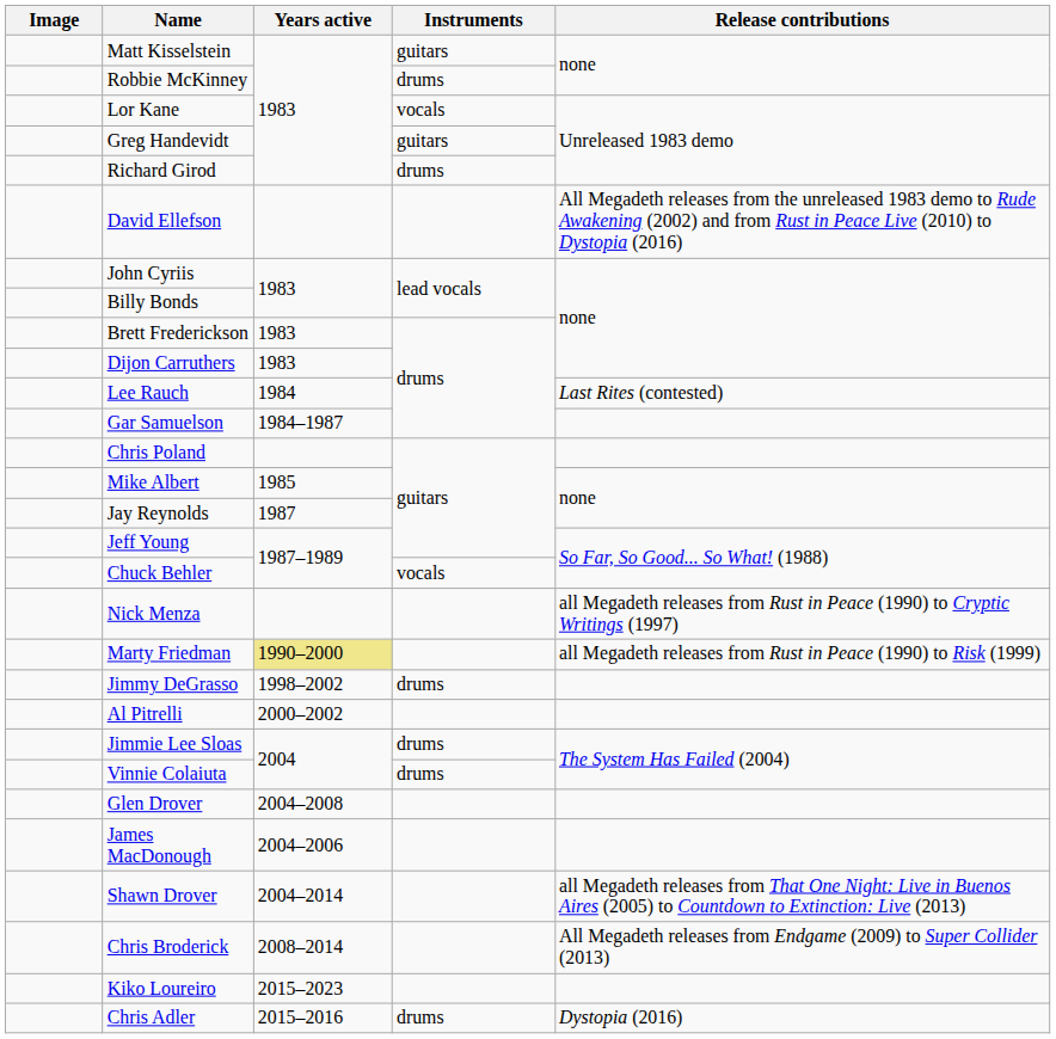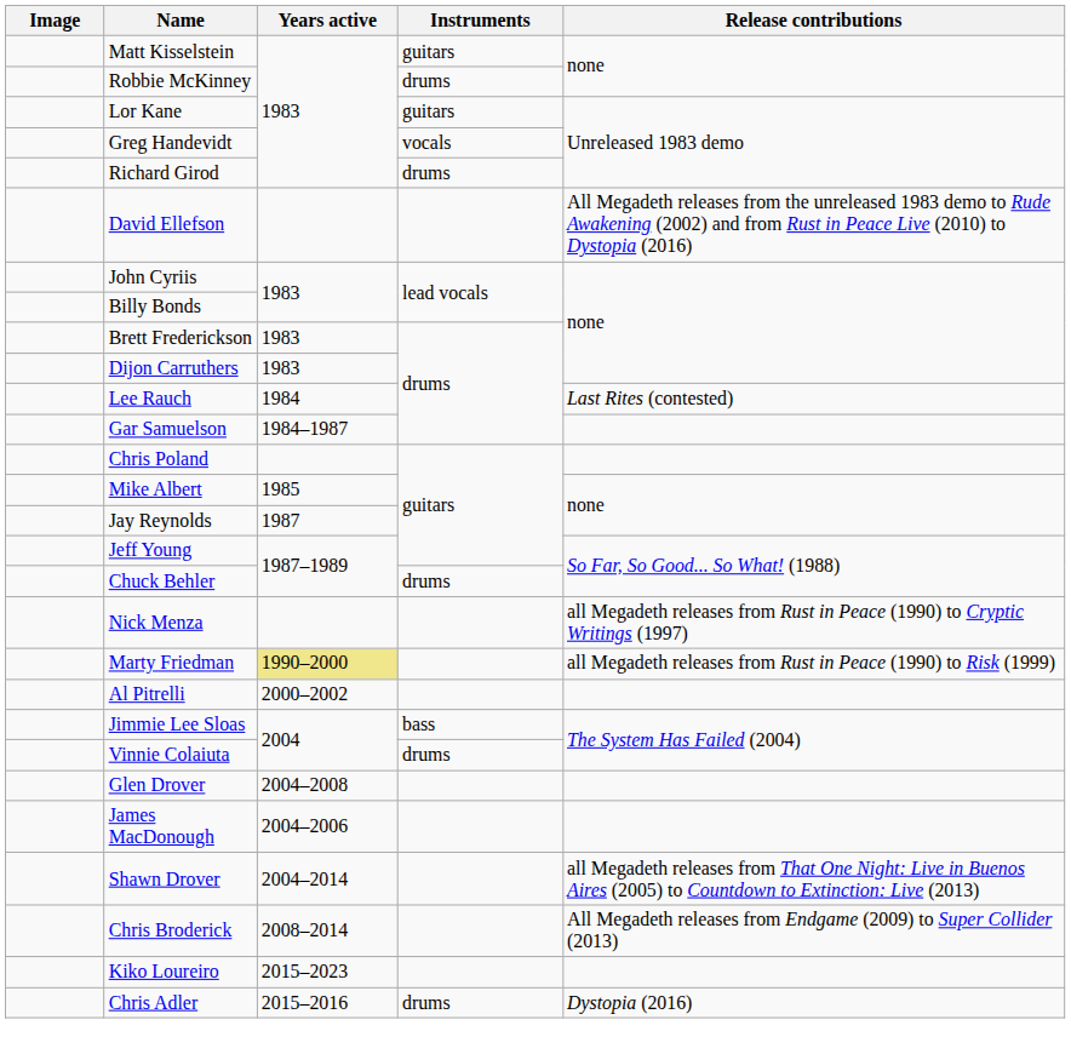 <table class="wikitable sortable" width=100%>
 <tr>
 <th class=unsortable width="75">Image</th>
 <th width="120">Name</th>
 <th width="110">Years active</th>
 <th width="130">Instruments</th>
 <th class=unsortable>Release contributions</th>
 </tr>
 <tr>
 <td></td>
 <td>Matt Kisselstein</td>
 <td rowspan="5">1983</td>
 <td>guitars</td>
 <td rowspan="2">none</td>
 </tr>
 <tr>
 <td></td>
 <td>Robbie McKinney</td>
 <td>drums</td>
 </tr>
 <tr>
 <td></td>
 <td>Lor Kane</td>
-<td>vocals</td>
+<td>guitars</td>
 <td rowspan="3">Unreleased 1983 demo</td>
 </tr>
 <tr>
 <td></td>
 <td>Greg Handevidt</td>
-<td>guitars</td>
+<td>vocals</td>
 </tr>
 <tr>
 <td></td>
 <td>Richard Girod</td>
 <td>drums</td>
 </tr>
 <tr>
 <td></td>
 <td><a href='#'>David Ellefson</a></td>
 <td></td>
 <td></td>
 <td {{hlist>All Megadeth releases from the unreleased 1983 demo to <em><a href='#'>Rude Awakening</a></em> (2002) and from <em><a href='#'>Rust in Peace Live</a></em> (2010) to <em><a href='#'>Dystopia</a></em> (2016)</td>
 </tr>
 <tr>
 <td></td>
 <td>John Cyriis</td>
 <td rowspan="2">1983</td>
 <td rowspan="2">lead vocals</td>
 <td rowspan="4">none</td>
 </tr>
 <tr>
 <td></td>
 <td>Billy Bonds</td>
 </tr>
 <tr>
 <td></td>
 <td>Brett Frederickson</td>
 <td>1983 </td>
 <td rowspan="4">drums</td>
 </tr>
 <tr>
 <td></td>
 <td><a href='#'>Dijon Carruthers</a></td>
 <td>1983</td>
 </tr>
 <tr>
 <td></td>
 <td><a href='#'>Lee Rauch</a></td>
 <td>1984 </td>
 <td><em>Last Rites</em> (contested)</td>
 </tr>
 <tr>
 <td></td>
 <td><a href='#'>Gar Samuelson</a></td>
 <td>1984–1987 </td>
 <td></td>
 </tr>
 <tr>
 <td></td>
 <td><a href='#'>Chris Poland</a></td>
 <td></td>
 <td rowspan="4">guitars</td>
 <td></td>
 </tr>
 <tr>
 <td></td>
 <td><a href='#'>Mike Albert</a></td>
 <td>1985</td>
 <td rowspan="2">none</td>
 </tr>
 <tr>
 <td></td>
 <td>Jay Reynolds</td>
 <td>1987</td>
 </tr>
 <tr>
 <td></td>
 <td><a href='#'>Jeff Young</a></td>
 <td rowspan="2">1987–1989</td>
 <td rowspan="2"><em><a href='#'>So Far, So Good... So What!</a></em> (1988)</td>
 </tr>
 <tr>
 <td></td>
 <td><a href='#'>Chuck Behler</a></td>
-<td>vocals</td>
+<td>drums</td>
 </tr>
 <tr>
 <td></td>
 <td><a href='#'>Nick Menza</a></td>
 <td></td>
 <td></td>
 <td>all Megadeth releases from <em>Rust in Peace</em> (1990) to <em><a href='#'>Cryptic Writings</a></em> (1997)</td>
 </tr>
 <tr>
 <td></td>
 <td><a href='#'>Marty Friedman</a></td>
 <td style="background: khaki;">1990–2000 </td>
 <td></td>
 <td>all Megadeth releases from <em>Rust in Peace</em> (1990) to <em><a href='#'>Risk</a></em> (1999)</td>
 </tr>
 <tr>
 <td></td>
-<td><a href='#'>Jimmy DeGrasso</a></td>
-<td>1998–2002</td>
-<td>drums</td>
-<td></td>
-</tr>
-<tr>
-<td></td>
 <td><a href='#'>Al Pitrelli</a></td>
 <td>2000–2002</td>
 <td></td>
 <td></td>
 </tr>
 <tr>
 <td></td>
 <td><a href='#'>Jimmie Lee Sloas</a></td>
 <td rowspan="2">2004</td>
-<td>drums</td>
+<td>bass</td>
 <td rowspan="2"><em><a href='#'>The System Has Failed</a></em> (2004)</td>
 </tr>
 <tr>
 <td></td>
 <td><a href='#'>Vinnie Colaiuta</a></td>
 <td>drums</td>
 </tr>
 <tr>
 <td></td>
 <td><a href='#'>Glen Drover</a></td>
 <td>2004–2008</td>
 <td></td>
 <td></td>
 </tr>
 <tr>
 <td></td>
 <td><a href='#'>James MacDonough</a></td>
 <td>2004–2006</td>
 <td></td>
 <td></td>
 </tr>
 <tr>
 <td></td>
 <td><a href='#'>Shawn Drover</a></td>
 <td>2004–2014</td>
 <td></td>
 <td>all Megadeth releases from <em><a href='#'>That One Night: Live in Buenos Aires</a></em> (2005) to <em><a href='#'>Countdown to Extinction: Live</a></em> (2013)</td>
 </tr>
 <tr>
 <td></td>
 <td><a href='#'>Chris Broderick</a></td>
 <td>2008–2014</td>
 <td></td>
 <td>All Megadeth releases from <em>Endgame</em> (2009) to <em><a href='#'>Super Collider</a></em> (2013)</td>
 </tr>
 <tr>
 <td></td>
 <td><a href='#'>Kiko Loureiro</a></td>
 <td>2015–2023</td>
 <td></td>
 <td></td>
 </tr>
 <tr>
 <td></td>
 <td><a href='#'>Chris Adler</a></td>
 <td>2015–2016</td>
 <td>drums</td>
 <td><em>Dystopia</em> (2016)</td>
 </tr>
 </table>
